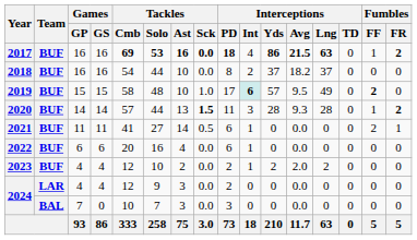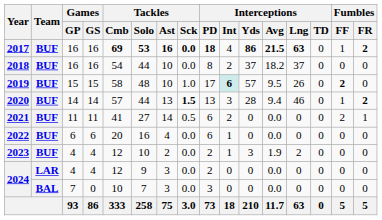 <table class="wikitable" style="text-align: center;">
 <tr>
 <th rowspan="2">Year</th>
 <th rowspan="2">Team</th>
 <th colspan="2">Games</th>
 <th colspan="4">Tackles</th>
 <th colspan="6">Interceptions</th>
 <th colspan="2">Fumbles</th>
 </tr>
 <tr>
 <th>GP</th>
 <th>GS</th>
 <th>Cmb</th>
 <th>Solo</th>
 <th>Ast</th>
 <th>Sck</th>
 <th>PD</th>
 <th>Int</th>
 <th>Yds</th>
 <th>Avg</th>
 <th>Lng</th>
 <th>TD</th>
 <th>FF</th>
 <th>FR</th>
 </tr>
 <tr>
 <th><a href='#'>2017</a></th>
 <th><a href='#'>BUF</a></th>
 <td>16</td>
 <td>16</td>
 <td><strong>69</strong></td>
 <td><strong>53</strong></td>
 <td><strong>16</strong></td>
 <td><strong>0.0</strong></td>
 <td><strong>18</strong></td>
 <td>4</td>
 <td><strong>86</strong></td>
 <td><strong>21.5</strong></td>
 <td><strong>63</strong></td>
 <td>0</td>
 <td>1</td>
 <td><strong>2</strong></td>
 </tr>
 <tr>
 <th><a href='#'>2018</a></th>
 <th><a href='#'>BUF</a></th>
 <td>16</td>
 <td>16</td>
 <td>54</td>
 <td>44</td>
 <td>10</td>
 <td>0.0</td>
 <td>8</td>
 <td>2</td>
 <td>37</td>
 <td>18.2</td>
 <td>37</td>
 <td>0</td>
 <td>0</td>
 <td>0</td>
 </tr>
 <tr>
 <th><a href='#'>2019</a></th>
 <th><a href='#'>BUF</a></th>
 <td>15</td>
 <td>15</td>
 <td>58</td>
 <td>48</td>
 <td>10</td>
 <td>1.0</td>
 <td>17</td>
 <td style="background:#cfecec"><strong>6</strong></td>
 <td>57</td>
 <td>9.5</td>
-<td>49</td>
+<td>26</td>
 <td>0</td>
 <td><strong>2</strong></td>
 <td>0</td>
 </tr>
 <tr>
 <th><a href='#'>2020</a></th>
 <th><a href='#'>BUF</a></th>
 <td>14</td>
 <td>14</td>
 <td>57</td>
 <td>44</td>
 <td>13</td>
 <td><strong>1.5</strong></td>
-<td>11</td>
+<td>13</td>
 <td>3</td>
 <td>28</td>
-<td>9.3</td>
-<td>28</td>
+<td>9.4</td>
+<td>46</td>
 <td>0</td>
 <td>1</td>
 <td><strong>2</strong></td>
 </tr>
 <tr>
 <th><a href='#'>2021</a></th>
 <th><a href='#'>BUF</a></th>
 <td>11</td>
 <td>11</td>
 <td>41</td>
 <td>27</td>
 <td>14</td>
 <td>0.5</td>
 <td>6</td>
-<td>1</td>
+<td>2</td>
 <td>0</td>
 <td>0.0</td>
 <td>0</td>
 <td>0</td>
 <td>2</td>
 <td>1</td>
 </tr>
 <tr>
 <th><a href='#'>2022</a></th>
 <th><a href='#'>BUF</a></th>
 <td>6</td>
 <td>6</td>
 <td>20</td>
 <td>16</td>
 <td>4</td>
 <td>0.0</td>
 <td>6</td>
 <td>1</td>
 <td>0</td>
 <td>0.0</td>
 <td>0</td>
 <td>0</td>
 <td>0</td>
 <td>0</td>
 </tr>
 <tr>
 <th><a href='#'>2023</a></th>
 <th><a href='#'>BUF</a></th>
 <td>4</td>
 <td>4</td>
 <td>12</td>
 <td>10</td>
 <td>2</td>
 <td>0.0</td>
 <td>2</td>
 <td>1</td>
-<td>2</td>
-<td>2.0</td>
+<td>3</td>
+<td>1.9</td>
 <td>2</td>
 <td>0</td>
 <td>0</td>
 <td>0</td>
 </tr>
 <tr>
 <th rowspan="2"><a href='#'>2024</a></th>
 <th><a href='#'>LAR</a></th>
 <td>4</td>
 <td>4</td>
 <td>12</td>
 <td>9</td>
 <td>3</td>
 <td>0.0</td>
 <td>2</td>
 <td>0</td>
 <td>0</td>
 <td>0.0</td>
 <td>0</td>
 <td>0</td>
 <td>0</td>
 <td>0</td>
 </tr>
 <tr>
 <th><a href='#'>BAL</a></th>
 <td>7</td>
 <td>0</td>
 <td>10</td>
 <td>7</td>
 <td>3</td>
 <td>0.0</td>
 <td>3</td>
 <td>0</td>
 <td>0</td>
 <td>0.0</td>
 <td>0</td>
 <td>0</td>
 <td>0</td>
 <td>0</td>
 </tr>
 <tr>
 <th colspan="2"></th>
 <th>93</th>
 <th>86</th>
 <th>333</th>
 <th>258</th>
 <th>75</th>
 <th>3.0</th>
 <th>73</th>
 <th>18</th>
 <th>210</th>
 <th>11.7</th>
 <th>63</th>
 <th>0</th>
 <th>5</th>
 <th>5</th>
 </tr>
 </table>
